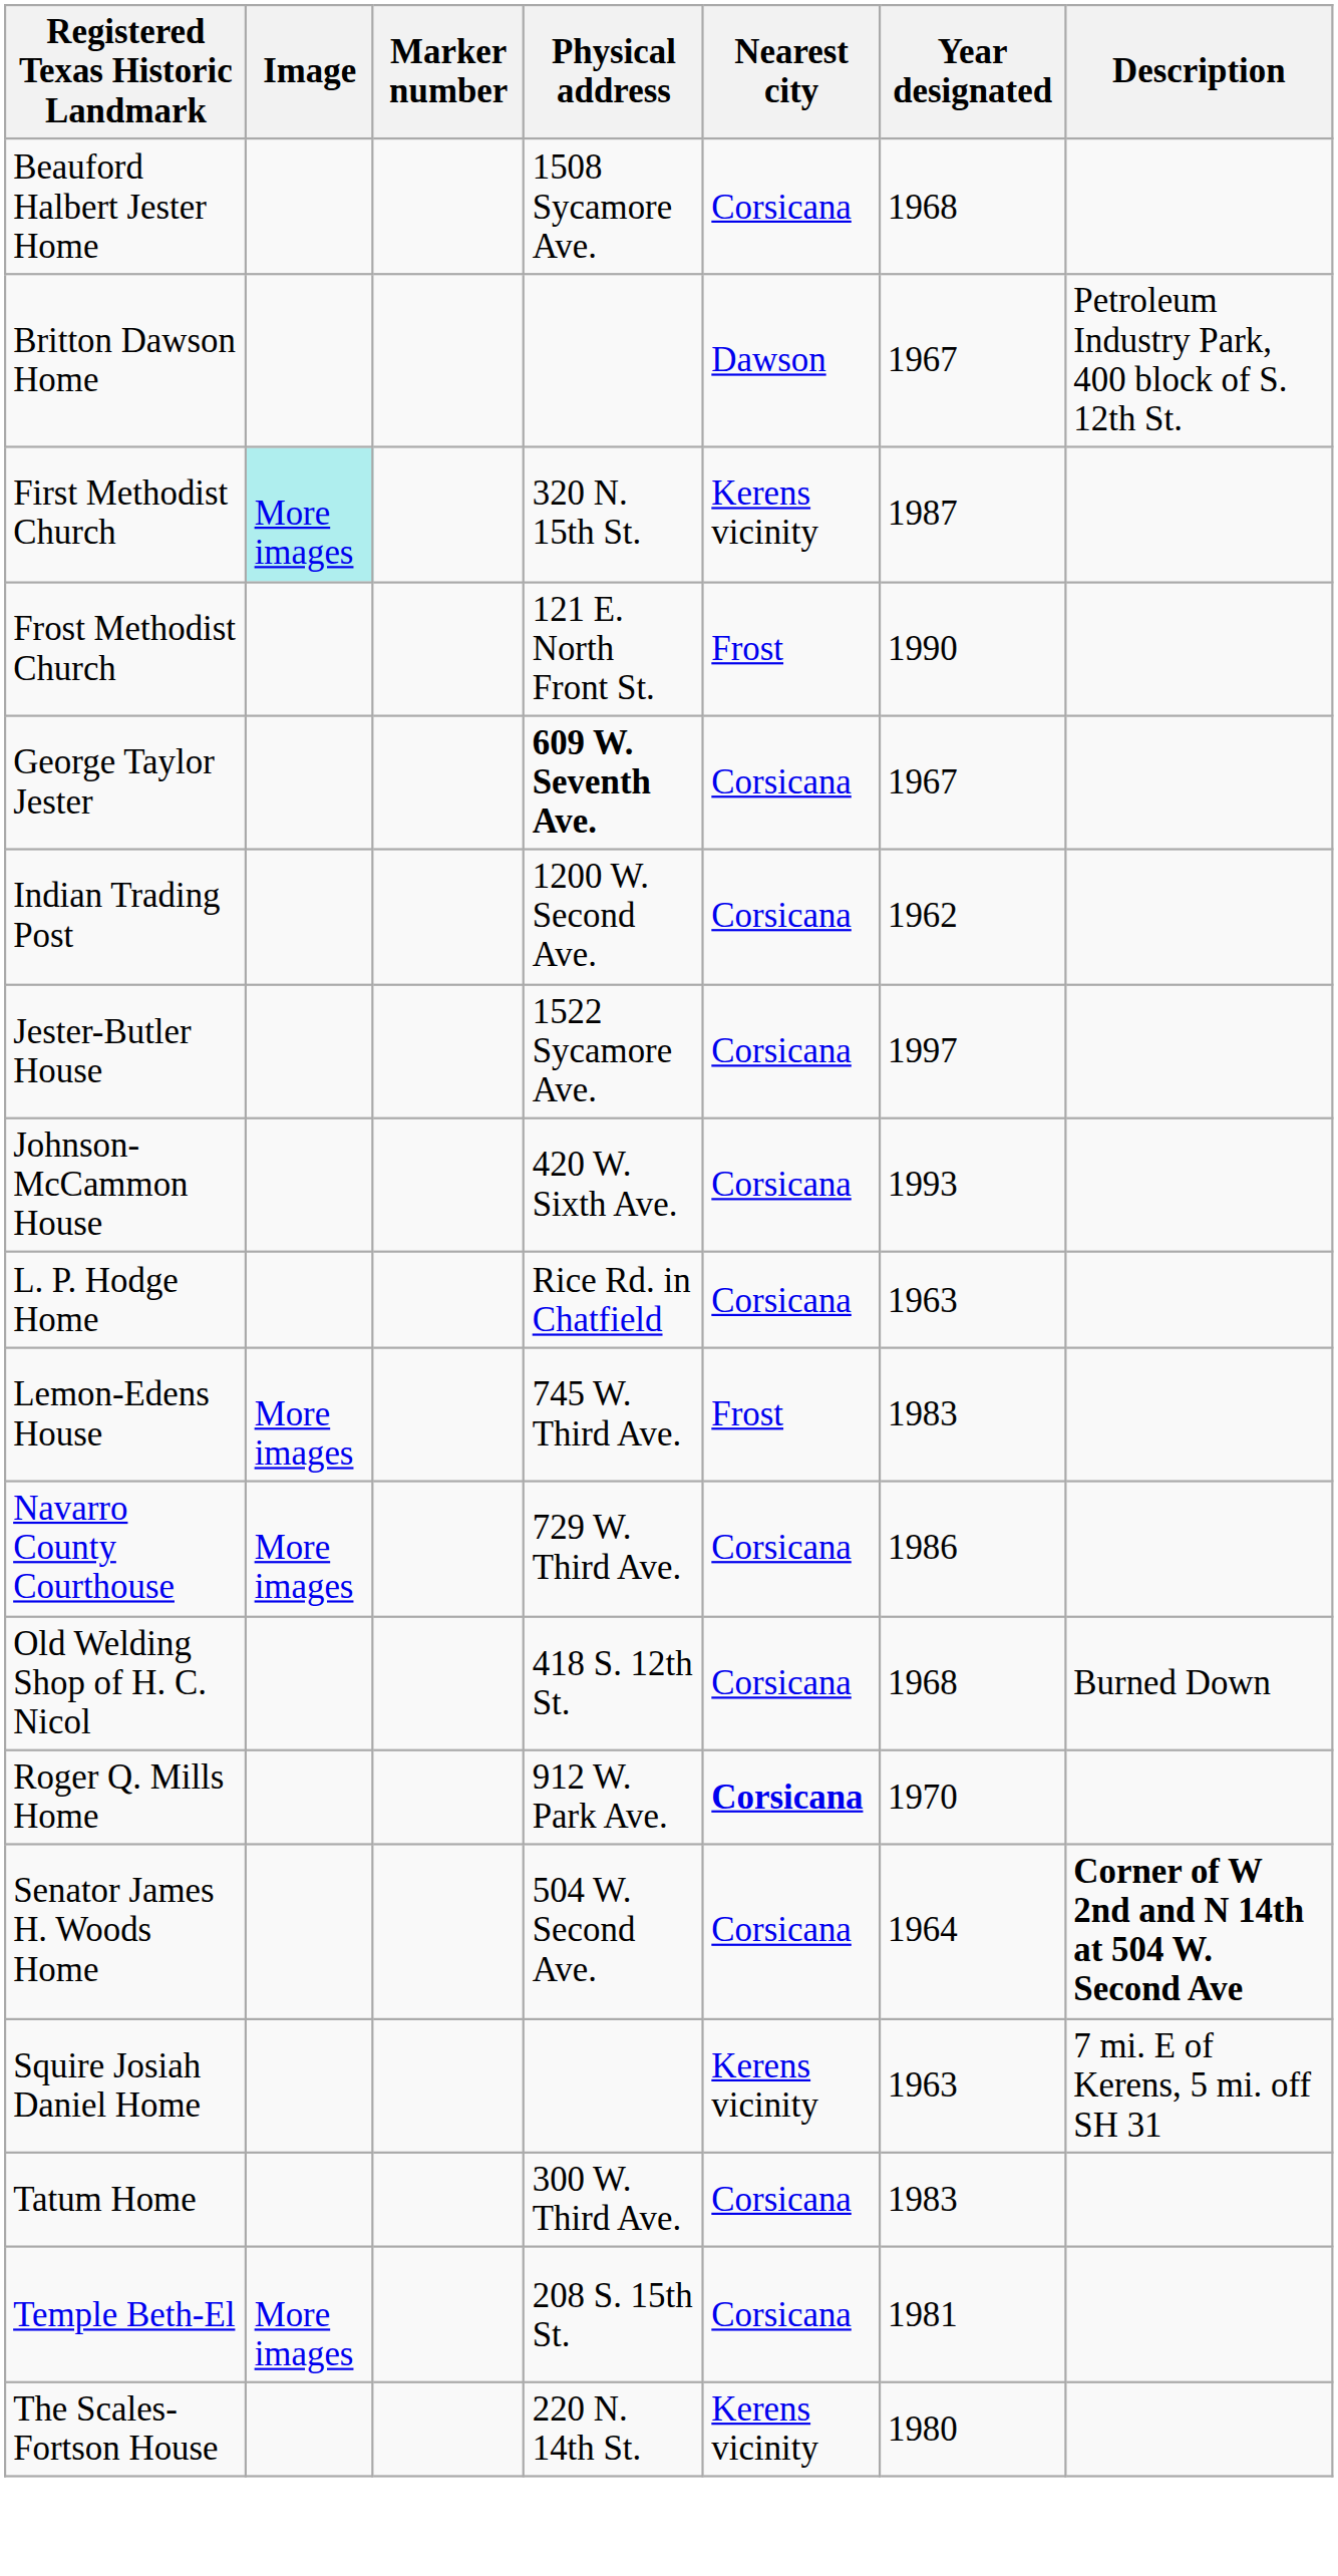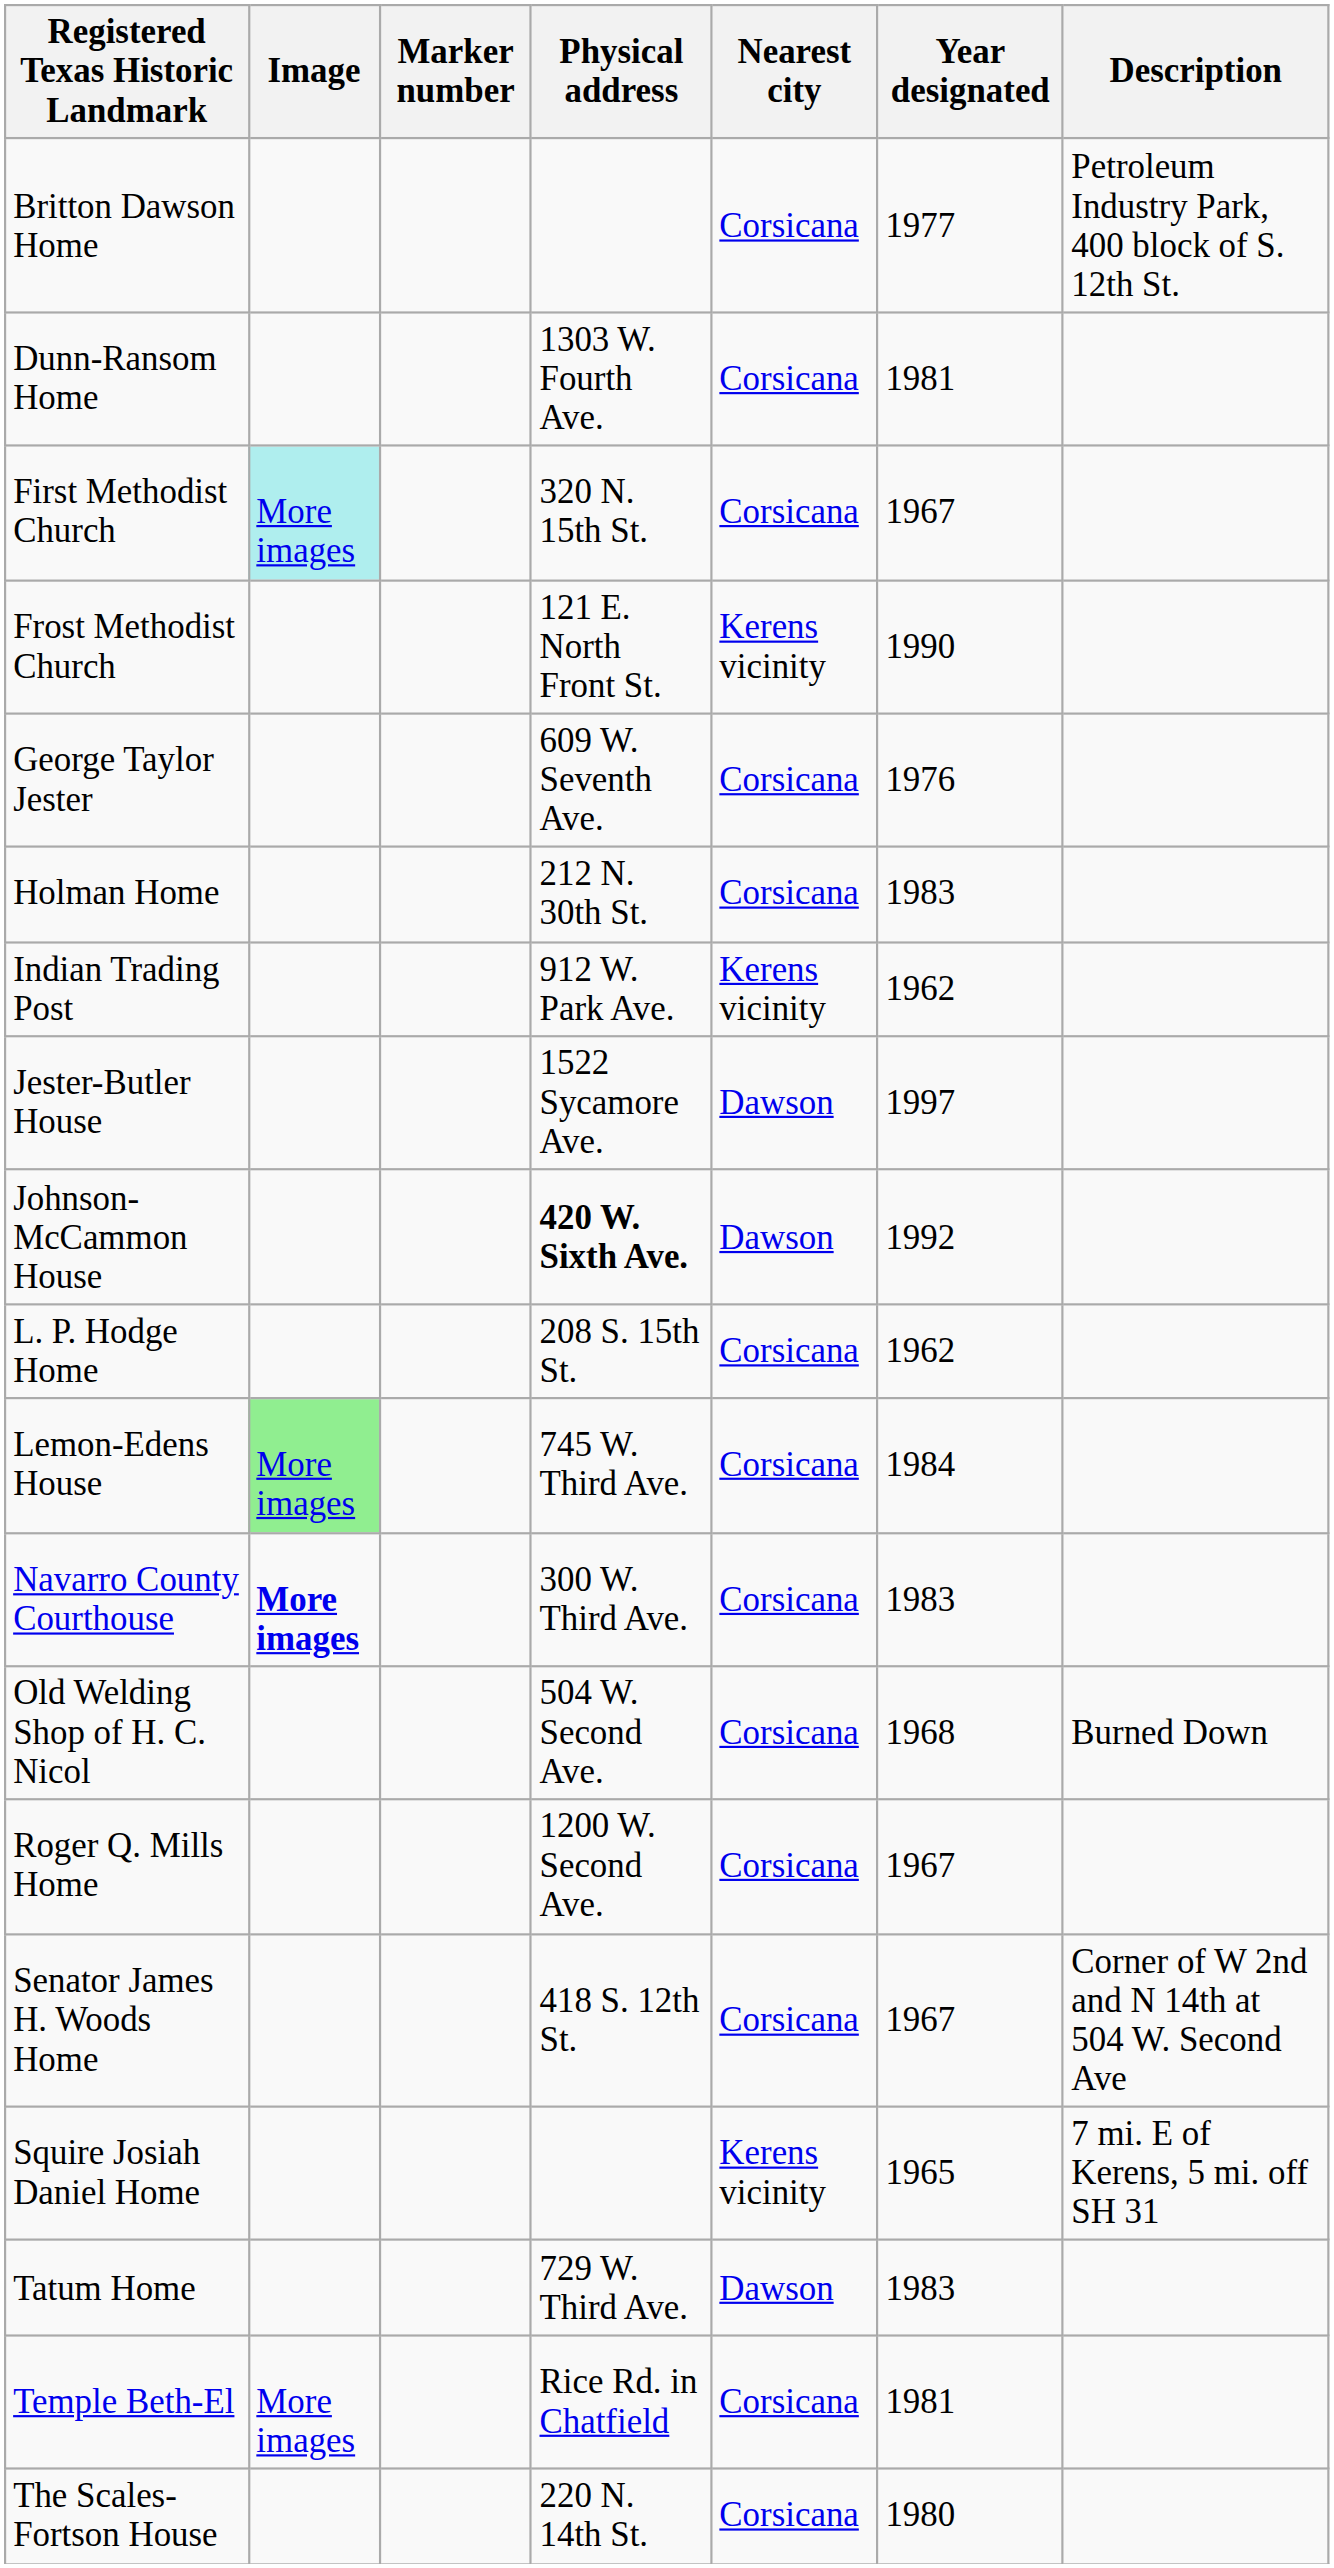 <table class="wikitable sortable">
 <tr>
 <th>Registered Texas Historic Landmark</th>
 <th>Image</th>
 <th>Marker number</th>
 <th>Physical address</th>
 <th>Nearest city</th>
 <th>Year designated</th>
 <th>Description</th>
 </tr>
 <tr>
-<td>Beauford Halbert Jester Home</td>
-<td></td>
-<td></td>
-<td>1508 Sycamore Ave.<br></td>
-<td><a href='#'>Corsicana</a></td>
-<td>1968</td>
-<td></td>
-</tr>
-<tr>
 <td>Britton Dawson Home</td>
 <td></td>
 <td></td>
 <td></td>
-<td><a href='#'>Dawson</a></td>
-<td>1967</td>
+<td><a href='#'>Corsicana</a></td>
+<td>1977</td>
 <td>Petroleum Industry Park, 400 block of S. 12th St.</td>
+</tr>
+<tr>
+<td>Dunn-Ransom Home</td>
+<td></td>
+<td></td>
+<td>1303 W. Fourth Ave.<br></td>
+<td><a href='#'>Corsicana</a></td>
+<td>1981</td>
+<td></td>
 </tr>
 <tr>
 <td>First Methodist Church</td>
 <td style="background: paleturquoise;"><br> <a href='#'>More images</a></td>
 <td></td>
 <td>320 N. 15th St.<br></td>
-<td><a href='#'>Kerens</a> vicinity</td>
-<td>1987</td>
+<td><a href='#'>Corsicana</a></td>
+<td>1967</td>
 <td></td>
 </tr>
 <tr>
 <td>Frost Methodist Church</td>
 <td></td>
 <td></td>
 <td>121 E. North Front St.<br></td>
-<td><a href='#'>Frost</a></td>
+<td><a href='#'>Kerens</a> vicinity</td>
 <td>1990</td>
 <td></td>
 </tr>
 <tr>
 <td>George Taylor Jester</td>
 <td></td>
 <td></td>
-<td><strong>609 W. Seventh Ave.<br></strong></td>
+<td>609 W. Seventh Ave.<br></td>
 <td><a href='#'>Corsicana</a></td>
-<td>1967</td>
+<td>1976</td>
+<td></td>
+</tr>
+<tr>
+<td>Holman Home</td>
+<td></td>
+<td></td>
+<td>212 N. 30th St.<br></td>
+<td><a href='#'>Corsicana</a></td>
+<td>1983</td>
 <td></td>
 </tr>
 <tr>
 <td>Indian Trading Post</td>
 <td></td>
 <td></td>
-<td>1200 W. Second Ave.<br></td>
-<td><a href='#'>Corsicana</a></td>
+<td>912 W. Park Ave.<br></td>
+<td><a href='#'>Kerens</a> vicinity</td>
 <td>1962</td>
 <td></td>
 </tr>
 <tr>
 <td>Jester-Butler House</td>
 <td></td>
 <td></td>
 <td>1522 Sycamore Ave.<br></td>
-<td><a href='#'>Corsicana</a></td>
+<td><a href='#'>Dawson</a></td>
 <td>1997</td>
 <td></td>
 </tr>
 <tr>
 <td>Johnson-McCammon House</td>
 <td></td>
 <td></td>
-<td>420 W. Sixth Ave.<br></td>
-<td><a href='#'>Corsicana</a></td>
-<td>1993</td>
+<td><strong>420 W. Sixth Ave.<br></strong></td>
+<td><a href='#'>Dawson</a></td>
+<td>1992</td>
 <td></td>
 </tr>
 <tr>
 <td>L. P. Hodge Home</td>
 <td></td>
 <td></td>
-<td>Rice Rd. in <a href='#'>Chatfield</a><br></td>
+<td>208 S. 15th St.<br></td>
 <td><a href='#'>Corsicana</a></td>
-<td>1963</td>
+<td>1962</td>
 <td></td>
 </tr>
 <tr>
 <td>Lemon-Edens House</td>
-<td><br> <a href='#'>More images</a></td>
+<td style="background: lightgreen;"><br> <a href='#'>More images</a></td>
 <td></td>
 <td>745 W. Third Ave.<br></td>
-<td><a href='#'>Frost</a></td>
-<td>1983</td>
+<td><a href='#'>Corsicana</a></td>
+<td>1984</td>
 <td></td>
 </tr>
 <tr>
 <td><a href='#'>Navarro County Courthouse</a></td>
-<td><br> <a href='#'>More images</a></td>
+<td><strong><br> <a href='#'>More images</a></strong></td>
 <td></td>
-<td>729 W. Third Ave.<br></td>
+<td>300 W. Third Ave.<br></td>
 <td><a href='#'>Corsicana</a></td>
-<td>1986</td>
+<td>1983</td>
 <td></td>
 </tr>
 <tr>
 <td>Old Welding Shop of H. C. Nicol</td>
 <td></td>
 <td></td>
-<td>418 S. 12th St.<br></td>
+<td>504 W. Second Ave.<br></td>
 <td><a href='#'>Corsicana</a></td>
 <td>1968</td>
 <td>Burned Down</td>
 </tr>
 <tr>
 <td>Roger Q. Mills Home</td>
 <td></td>
 <td></td>
-<td>912 W. Park Ave.<br></td>
-<td><strong><a href='#'>Corsicana</a></strong></td>
-<td>1970</td>
+<td>1200 W. Second Ave.<br></td>
+<td><a href='#'>Corsicana</a></td>
+<td>1967</td>
 <td></td>
 </tr>
 <tr>
 <td>Senator James H. Woods Home</td>
 <td></td>
 <td></td>
-<td>504 W. Second Ave.<br></td>
+<td>418 S. 12th St.<br></td>
 <td><a href='#'>Corsicana</a></td>
-<td>1964</td>
-<td><strong>Corner of W 2nd and N 14th at 504 W. Second Ave</strong></td>
+<td>1967</td>
+<td>Corner of W 2nd and N 14th at 504 W. Second Ave</td>
 </tr>
 <tr>
 <td>Squire Josiah Daniel Home</td>
 <td></td>
 <td></td>
 <td></td>
 <td><a href='#'>Kerens</a> vicinity</td>
-<td>1963</td>
+<td>1965</td>
 <td>7 mi. E of Kerens, 5 mi. off SH 31</td>
 </tr>
 <tr>
 <td>Tatum Home</td>
 <td></td>
 <td></td>
-<td>300 W. Third Ave.<br></td>
-<td><a href='#'>Corsicana</a></td>
+<td>729 W. Third Ave.<br></td>
+<td><a href='#'>Dawson</a></td>
 <td>1983</td>
 <td></td>
 </tr>
 <tr>
 <td><a href='#'>Temple Beth-El</a></td>
 <td><br> <a href='#'>More images</a></td>
 <td></td>
-<td>208 S. 15th St.<br></td>
+<td>Rice Rd. in <a href='#'>Chatfield</a><br></td>
 <td><a href='#'>Corsicana</a></td>
 <td>1981</td>
 <td></td>
 </tr>
 <tr>
 <td>The Scales-Fortson House</td>
 <td></td>
 <td></td>
 <td>220 N. 14th St.<br></td>
-<td><a href='#'>Kerens</a> vicinity</td>
+<td><a href='#'>Corsicana</a></td>
 <td>1980</td>
 <td></td>
 </tr>
 </table>
